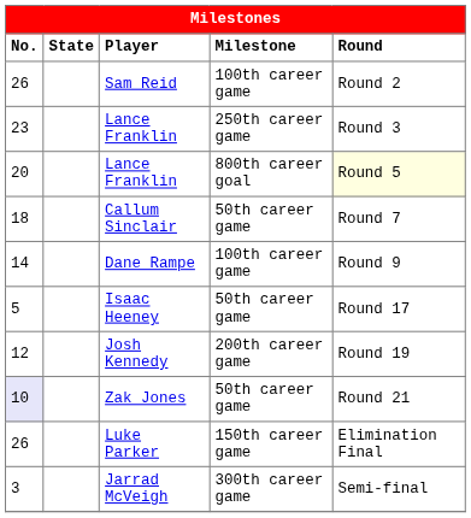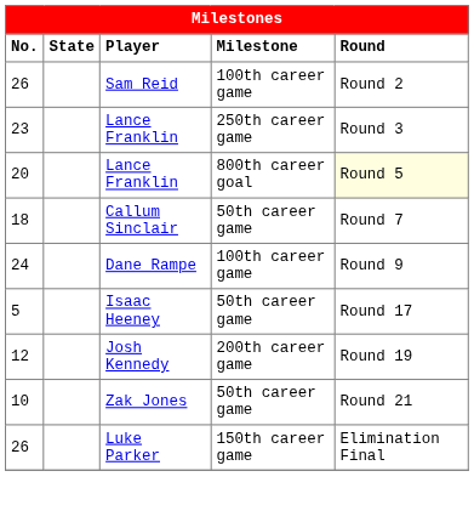 <table border="1" cellpadding="4" cellspacing="0"  style="text-align:left; font-size:95%; border-collapse:collapse; width:30%;">
 <tr style="background:red; color: white; text-align:center;">
 <th colspan="5" style="background:red; color: white; text-align:center;"><span>Milestones</span></th>
 </tr>
 <tr>
 <th>No.</th>
 <th>State</th>
 <th>Player</th>
 <th>Milestone</th>
 <th>Round</th>
 </tr>
 <tr>
 <td>26</td>
 <td></td>
 <td><a href='#'>Sam Reid</a></td>
 <td>100th career game</td>
 <td>Round 2</td>
 </tr>
 <tr>
 <td>23</td>
 <td></td>
 <td><a href='#'>Lance Franklin</a></td>
 <td>250th career game</td>
 <td>Round 3</td>
 </tr>
 <tr>
 <td>20</td>
 <td></td>
 <td><a href='#'>Lance Franklin</a></td>
 <td>800th career goal</td>
 <td style="background: lightyellow;">Round 5</td>
 </tr>
 <tr>
 <td>18</td>
 <td></td>
 <td><a href='#'>Callum Sinclair</a></td>
 <td>50th career game</td>
 <td>Round 7</td>
 </tr>
 <tr>
-<td>14</td>
+<td>24</td>
 <td></td>
 <td><a href='#'>Dane Rampe</a></td>
 <td>100th career game</td>
 <td>Round 9</td>
 </tr>
 <tr>
 <td>5</td>
 <td></td>
 <td><a href='#'>Isaac Heeney</a></td>
 <td>50th career game</td>
 <td>Round 17</td>
 </tr>
 <tr>
 <td>12</td>
 <td></td>
 <td><a href='#'>Josh Kennedy</a></td>
 <td>200th career game</td>
 <td>Round 19</td>
 </tr>
 <tr>
-<td style="background: lavender;">10</td>
+<td>10</td>
 <td></td>
 <td><a href='#'>Zak Jones</a></td>
 <td>50th career game</td>
 <td>Round 21</td>
 </tr>
 <tr>
 <td>26</td>
 <td></td>
 <td><a href='#'>Luke Parker</a></td>
 <td>150th career game</td>
 <td>Elimination Final</td>
 </tr>
 <tr>
-<td>3</td>
-<td></td>
-<td><a href='#'>Jarrad McVeigh</a></td>
-<td>300th career game</td>
-<td>Semi-final</td>
-</tr>
-<tr>
 </tr>
 </table>
